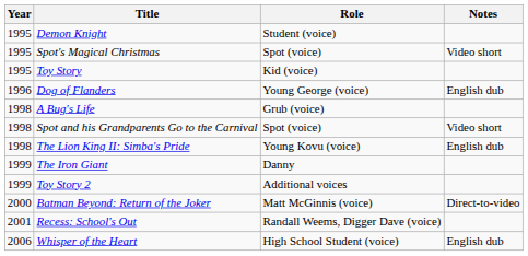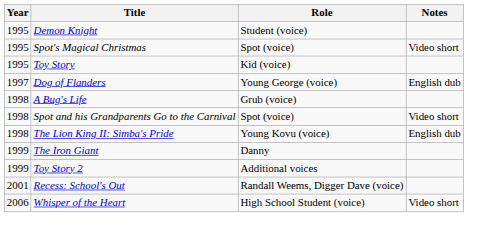 <table class="wikitable sortable">
 <tr>
 <th>Year</th>
 <th>Title</th>
 <th>Role</th>
 <th>Notes</th>
 </tr>
 <tr>
 <td>1995</td>
 <td><em><a href='#'>Demon Knight</a></em></td>
 <td>Student (voice)</td>
 <td></td>
 </tr>
 <tr>
 <td>1995</td>
 <td><em>Spot's Magical Christmas</em></td>
 <td>Spot (voice)</td>
 <td>Video short</td>
 </tr>
 <tr>
 <td>1995</td>
 <td><em><a href='#'>Toy Story</a></em></td>
 <td>Kid (voice)</td>
 <td></td>
 </tr>
 <tr>
-<td>1996</td>
+<td>1997</td>
 <td><em><a href='#'>Dog of Flanders</a></em></td>
 <td>Young George (voice)</td>
 <td>English dub</td>
 </tr>
 <tr>
 <td>1998</td>
 <td><em><a href='#'>A Bug's Life</a></em></td>
 <td>Grub (voice)</td>
 <td></td>
 </tr>
 <tr>
 <td>1998</td>
 <td><em>Spot and his Grandparents Go to the Carnival</em></td>
 <td>Spot (voice)</td>
 <td>Video short</td>
 </tr>
 <tr>
 <td>1998</td>
 <td><em><a href='#'>The Lion King II: Simba's Pride</a></em></td>
 <td>Young Kovu (voice)</td>
 <td>English dub</td>
 </tr>
 <tr>
 <td>1999</td>
 <td><em><a href='#'>The Iron Giant</a></em></td>
 <td>Danny</td>
 <td></td>
 </tr>
 <tr>
 <td>1999</td>
 <td><em><a href='#'>Toy Story 2</a></em></td>
 <td>Additional voices</td>
 <td></td>
 </tr>
 <tr>
-<td>2000</td>
-<td><em><a href='#'>Batman Beyond: Return of the Joker</a></em></td>
-<td>Matt McGinnis (voice)</td>
-<td>Direct-to-video</td>
-</tr>
-<tr>
 <td>2001</td>
 <td><em><a href='#'>Recess: School's Out</a></em></td>
 <td>Randall Weems, Digger Dave (voice)</td>
 <td></td>
 </tr>
 <tr>
 <td>2006</td>
 <td><em><a href='#'>Whisper of the Heart</a></em></td>
 <td>High School Student (voice)</td>
-<td>English dub</td>
+<td>Video short</td>
 </tr>
 </table>
